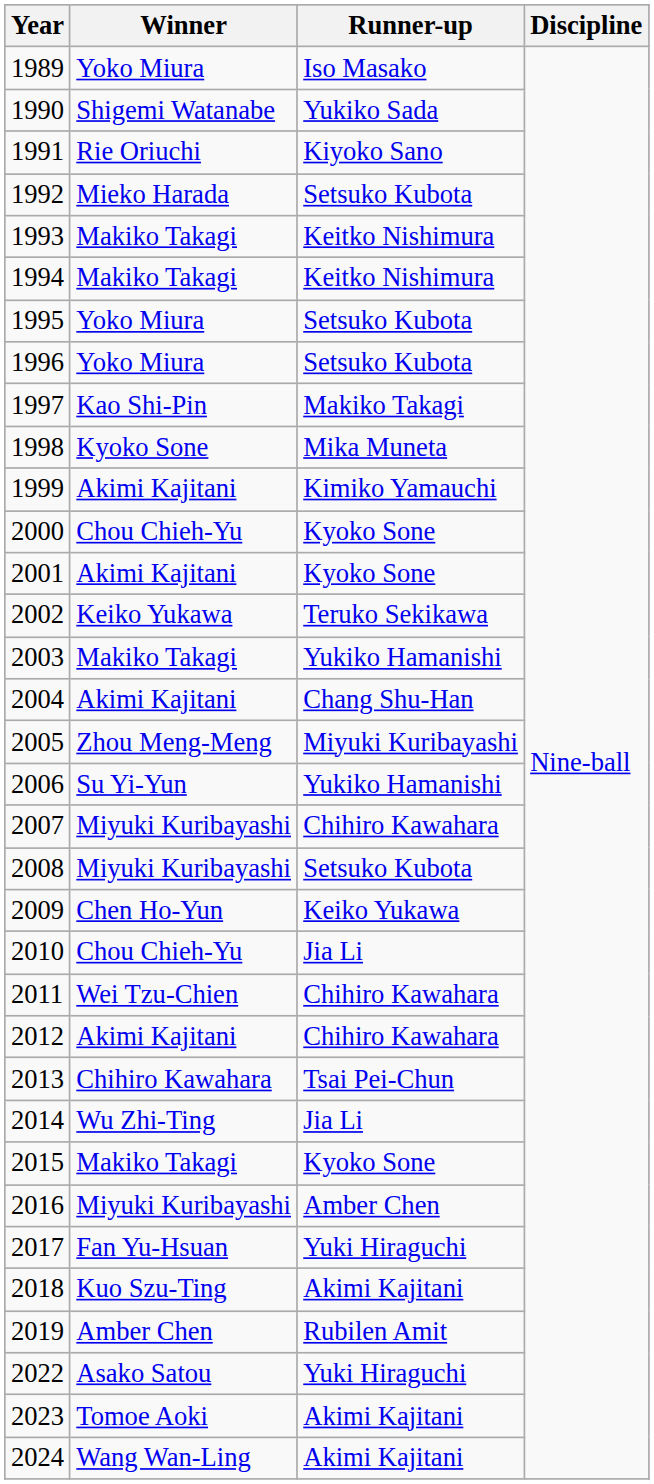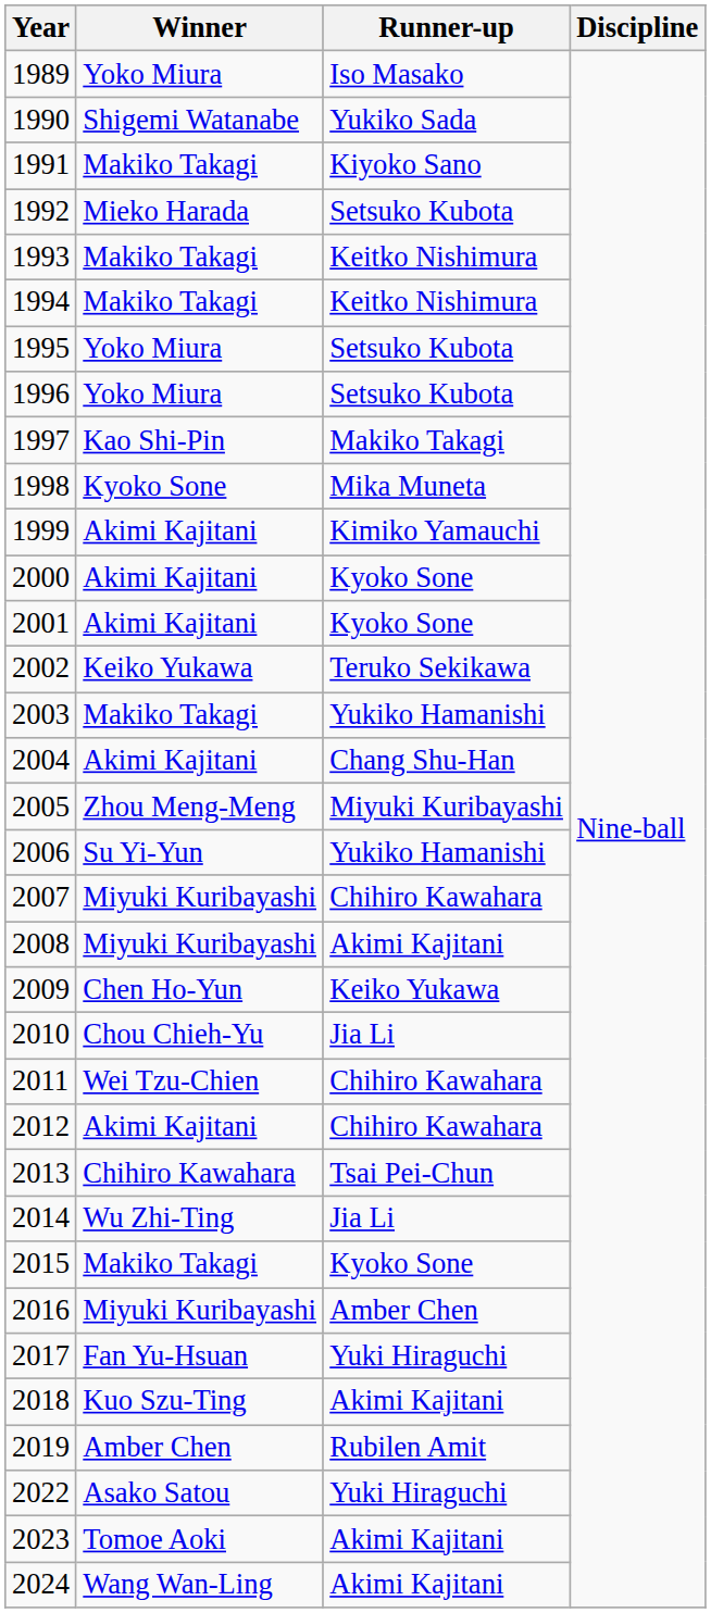 <table class="wikitable sortable">
 <tr bgcolor="#efefef">
 <th>Year</th>
 <th class="unsortable">Winner</th>
 <th>Runner-up</th>
 <th>Discipline</th>
 </tr>
 <tr>
 <td>1989</td>
 <td> <a href='#'>Yoko Miura</a></td>
 <td> <a href='#'>Iso Masako</a></td>
 <td rowspan="36"><a href='#'>Nine-ball</a></td>
 </tr>
 <tr>
 <td>1990</td>
 <td> <a href='#'>Shigemi Watanabe</a></td>
 <td> <a href='#'>Yukiko Sada</a></td>
 </tr>
 <tr>
 <td>1991</td>
-<td> <a href='#'>Rie Oriuchi</a></td>
+<td> <a href='#'>Makiko Takagi</a> </td>
 <td> <a href='#'>Kiyoko Sano</a></td>
 </tr>
 <tr>
 <td>1992</td>
 <td> <a href='#'>Mieko Harada</a></td>
 <td> <a href='#'>Setsuko Kubota</a></td>
 </tr>
 <tr>
 <td>1993</td>
 <td> <a href='#'>Makiko Takagi</a></td>
 <td> <a href='#'>Keitko Nishimura</a></td>
 </tr>
 <tr>
 <td>1994</td>
 <td> <a href='#'>Makiko Takagi</a> </td>
 <td> <a href='#'>Keitko Nishimura</a></td>
 </tr>
 <tr>
 <td>1995</td>
 <td> <a href='#'>Yoko Miura</a> </td>
 <td> <a href='#'>Setsuko Kubota</a></td>
 </tr>
 <tr>
 <td>1996</td>
 <td> <a href='#'>Yoko Miura</a> </td>
 <td> <a href='#'>Setsuko Kubota</a></td>
 </tr>
 <tr>
 <td>1997</td>
 <td> <a href='#'>Kao Shi-Pin</a></td>
 <td> <a href='#'>Makiko Takagi</a></td>
 </tr>
 <tr>
 <td>1998</td>
 <td> <a href='#'>Kyoko Sone</a></td>
 <td> <a href='#'>Mika Muneta</a></td>
 </tr>
 <tr>
 <td>1999</td>
 <td> <a href='#'>Akimi Kajitani</a> </td>
 <td> <a href='#'>Kimiko Yamauchi</a></td>
 </tr>
 <tr>
 <td>2000</td>
-<td> <a href='#'>Chou Chieh-Yu</a></td>
+<td> <a href='#'>Akimi Kajitani</a> </td>
 <td> <a href='#'>Kyoko Sone</a></td>
 </tr>
 <tr>
 <td>2001</td>
 <td> <a href='#'>Akimi Kajitani</a> </td>
 <td> <a href='#'>Kyoko Sone</a></td>
 </tr>
 <tr>
 <td>2002</td>
 <td> <a href='#'>Keiko Yukawa</a></td>
 <td> <a href='#'>Teruko Sekikawa</a></td>
 </tr>
 <tr>
 <td>2003</td>
 <td> <a href='#'>Makiko Takagi</a> </td>
 <td> <a href='#'>Yukiko Hamanishi</a></td>
 </tr>
 <tr>
 <td>2004</td>
 <td> <a href='#'>Akimi Kajitani</a></td>
 <td> <a href='#'>Chang Shu-Han</a></td>
 </tr>
 <tr>
 <td>2005</td>
 <td> <a href='#'>Zhou Meng-Meng</a></td>
 <td> <a href='#'>Miyuki Kuribayashi</a></td>
 </tr>
 <tr>
 <td>2006</td>
 <td> <a href='#'>Su Yi-Yun</a></td>
 <td> <a href='#'>Yukiko Hamanishi</a></td>
 </tr>
 <tr>
 <td>2007</td>
 <td> <a href='#'>Miyuki Kuribayashi</a></td>
 <td> <a href='#'>Chihiro Kawahara</a></td>
 </tr>
 <tr>
 <td>2008</td>
 <td> <a href='#'>Miyuki Kuribayashi</a> </td>
-<td> <a href='#'>Setsuko Kubota</a></td>
+<td> <a href='#'>Akimi Kajitani</a></td>
 </tr>
 <tr>
 <td>2009</td>
 <td> <a href='#'>Chen Ho-Yun</a></td>
 <td> <a href='#'>Keiko Yukawa</a></td>
 </tr>
 <tr>
 <td>2010</td>
 <td> <a href='#'>Chou Chieh-Yu</a></td>
 <td> <a href='#'>Jia Li</a></td>
 </tr>
 <tr>
 <td>2011</td>
 <td> <a href='#'>Wei Tzu-Chien</a></td>
 <td> <a href='#'>Chihiro Kawahara</a></td>
 </tr>
 <tr>
 <td>2012</td>
 <td> <a href='#'>Akimi Kajitani</a> </td>
 <td> <a href='#'>Chihiro Kawahara</a></td>
 </tr>
 <tr>
 <td>2013</td>
 <td> <a href='#'>Chihiro Kawahara</a></td>
 <td> <a href='#'>Tsai Pei-Chun</a></td>
 </tr>
 <tr>
 <td>2014</td>
 <td> <a href='#'>Wu Zhi-Ting</a></td>
 <td> <a href='#'>Jia Li</a></td>
 </tr>
 <tr>
 <td>2015</td>
 <td> <a href='#'>Makiko Takagi</a></td>
 <td> <a href='#'>Kyoko Sone</a></td>
 </tr>
 <tr>
 <td>2016</td>
 <td> <a href='#'>Miyuki Kuribayashi</a> </td>
 <td> <a href='#'>Amber Chen</a></td>
 </tr>
 <tr>
 <td>2017</td>
 <td> <a href='#'>Fan Yu-Hsuan</a></td>
 <td> <a href='#'>Yuki Hiraguchi</a></td>
 </tr>
 <tr>
 <td>2018</td>
 <td> <a href='#'>Kuo Szu-Ting</a></td>
 <td> <a href='#'>Akimi Kajitani</a></td>
 </tr>
 <tr>
 <td>2019</td>
 <td> <a href='#'>Amber Chen</a></td>
 <td> <a href='#'>Rubilen Amit</a></td>
 </tr>
 <tr>
 <td>2022</td>
 <td> <a href='#'>Asako Satou</a></td>
 <td> <a href='#'>Yuki Hiraguchi</a></td>
 </tr>
 <tr>
 <td>2023</td>
 <td> <a href='#'>Tomoe Aoki</a></td>
 <td> <a href='#'>Akimi Kajitani</a></td>
 </tr>
 <tr>
 <td>2024</td>
 <td> <a href='#'>Wang Wan-Ling</a></td>
 <td> <a href='#'>Akimi Kajitani</a></td>
 </tr>
 </table>
